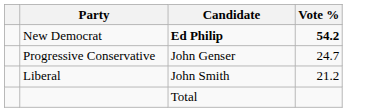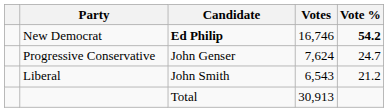 <table class="wikitable">
 <tr>
 <th></th>
 <th scope="col" width="175">Party</th>
 <th scope="col" width="150">Candidate</th>
+<th>Votes</th>
 <th>Vote %</th>
 </tr>
 <tr>
 <td>   </td>
 <td>New Democrat</td>
 <td><strong>Ed Philip</strong></td>
+<td align=right>16,746</td>
 <td align=right><strong>54.2</strong></td>
 </tr>
 <tr |>
 <td>   </td>
 <td>Progressive Conservative</td>
 <td>John Genser</td>
+<td align=right>7,624</td>
 <td align=right>24.7</td>
 </tr>
 <tr>
 <td>   </td>
 <td>Liberal</td>
 <td>John Smith</td>
+<td align=right>6,543</td>
 <td align=right>21.2</td>
 </tr>
 <tr>
 <td></td>
 <td></td>
 <td>Total</td>
+<td align=right>30,913</td>
 <td></td>
 </tr>
 </table>
